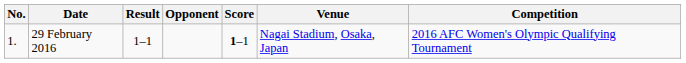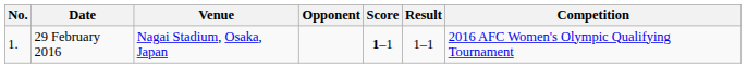 <table class="wikitable">
 <tr>
 <th>No.</th>
 <th>Date</th>
-<th>Result</th>
+<th>Venue</th>
 <th>Opponent</th>
 <th>Score</th>
-<th>Venue</th>
+<th>Result</th>
 <th>Competition</th>
 </tr>
 <tr>
 <td>1.</td>
 <td>29 February 2016</td>
-<td align=center>1–1</td>
+<td><a href='#'>Nagai Stadium</a>, <a href='#'>Osaka</a>, <a href='#'>Japan</a></td>
 <td></td>
 <td align=center><strong>1</strong>–1</td>
-<td><a href='#'>Nagai Stadium</a>, <a href='#'>Osaka</a>, <a href='#'>Japan</a></td>
+<td align=center>1–1</td>
 <td><a href='#'>2016 AFC Women's Olympic Qualifying Tournament</a></td>
 </tr>
 </table>
